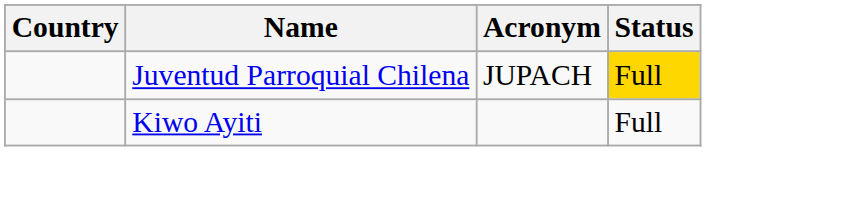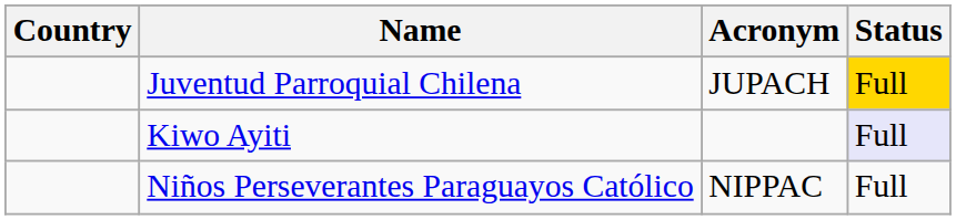 <table class="wikitable sortable">
 <tr>
 <th>Country</th>
 <th>Name</th>
 <th>Acronym</th>
 <th>Status</th>
 </tr>
 <tr>
 <td></td>
 <td><a href='#'>Juventud Parroquial Chilena</a></td>
 <td>JUPACH</td>
 <td style="background: gold;">Full</td>
 </tr>
 <tr>
 <td></td>
 <td><a href='#'>Kiwo Ayiti</a></td>
 <td></td>
+<td style="background: lavender;">Full</td>
+</tr>
+<tr>
+<td></td>
+<td><a href='#'>Niños Perseverantes Paraguayos Católico</a></td>
+<td>NIPPAC</td>
 <td>Full</td>
 </tr>
 </table>
